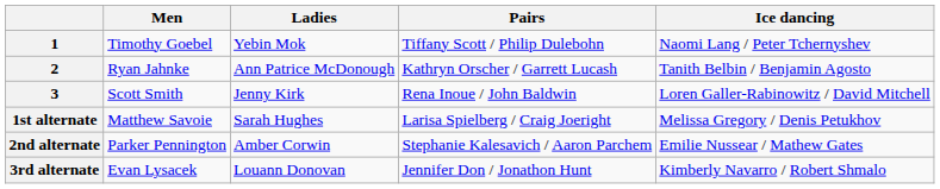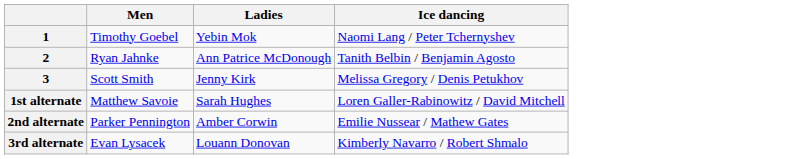 <table class="wikitable">
 <tr>
 <th></th>
 <th>Men</th>
 <th>Ladies</th>
-<th>Pairs</th>
 <th>Ice dancing</th>
 </tr>
 <tr>
 <th>1</th>
 <td><a href='#'>Timothy Goebel</a></td>
 <td><a href='#'>Yebin Mok</a></td>
-<td><a href='#'>Tiffany Scott</a> / <a href='#'>Philip Dulebohn</a></td>
 <td><a href='#'>Naomi Lang</a> / <a href='#'>Peter Tchernyshev</a></td>
 </tr>
 <tr>
 <th>2</th>
 <td><a href='#'>Ryan Jahnke</a></td>
 <td><a href='#'>Ann Patrice McDonough</a></td>
-<td><a href='#'>Kathryn Orscher</a> / <a href='#'>Garrett Lucash</a></td>
 <td><a href='#'>Tanith Belbin</a> / <a href='#'>Benjamin Agosto</a></td>
 </tr>
 <tr>
 <th>3</th>
 <td><a href='#'>Scott Smith</a></td>
 <td><a href='#'>Jenny Kirk</a></td>
-<td><a href='#'>Rena Inoue</a> / <a href='#'>John Baldwin</a></td>
-<td><a href='#'>Loren Galler-Rabinowitz</a> / <a href='#'>David Mitchell</a></td>
+<td><a href='#'>Melissa Gregory</a> / <a href='#'>Denis Petukhov</a></td>
 </tr>
 <tr>
 <th>1st alternate</th>
 <td><a href='#'>Matthew Savoie</a></td>
 <td><a href='#'>Sarah Hughes</a></td>
-<td><a href='#'>Larisa Spielberg</a> / <a href='#'>Craig Joeright</a></td>
-<td><a href='#'>Melissa Gregory</a> / <a href='#'>Denis Petukhov</a></td>
+<td><a href='#'>Loren Galler-Rabinowitz</a> / <a href='#'>David Mitchell</a></td>
 </tr>
 <tr>
 <th>2nd alternate</th>
 <td><a href='#'>Parker Pennington</a></td>
 <td><a href='#'>Amber Corwin</a></td>
-<td><a href='#'>Stephanie Kalesavich</a> / <a href='#'>Aaron Parchem</a></td>
 <td><a href='#'>Emilie Nussear</a> / <a href='#'>Mathew Gates</a></td>
 </tr>
 <tr>
 <th>3rd alternate</th>
 <td><a href='#'>Evan Lysacek</a></td>
 <td><a href='#'>Louann Donovan</a></td>
-<td><a href='#'>Jennifer Don</a> / <a href='#'>Jonathon Hunt</a></td>
 <td><a href='#'>Kimberly Navarro</a> / <a href='#'>Robert Shmalo</a></td>
 </tr>
 </table>
